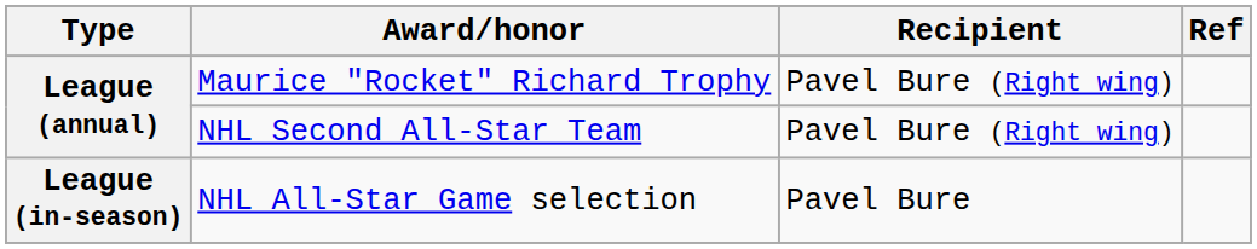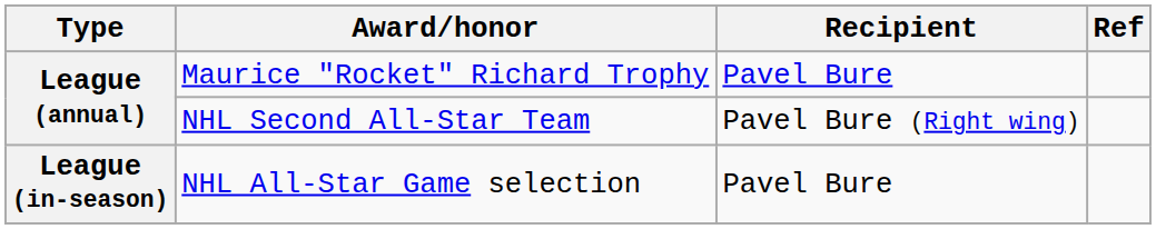 <table class="wikitable">
 <tr>
 <th scope="col">Type</th>
 <th scope="col">Award/honor</th>
 <th scope="col">Recipient</th>
 <th scope="col">Ref</th>
 </tr>
 <tr>
 <th scope="row" rowspan="2">League<br><small>(annual)</small></th>
 <td><a href='#'>Maurice "Rocket" Richard Trophy</a></td>
-<td>Pavel Bure <small>(<a href='#'>Right wing</a>)</small></td>
+<td><a href='#'>Pavel Bure</a></td>
 <td></td>
 </tr>
 <tr>
 <td><a href='#'>NHL Second All-Star Team</a></td>
 <td>Pavel Bure <small>(<a href='#'>Right wing</a>)</small></td>
 <td></td>
 </tr>
 <tr>
 <th scope="row">League<br><small>(in-season)</small></th>
 <td><a href='#'>NHL All-Star Game</a> selection</td>
 <td>Pavel Bure</td>
 <td></td>
 </tr>
 </table>
